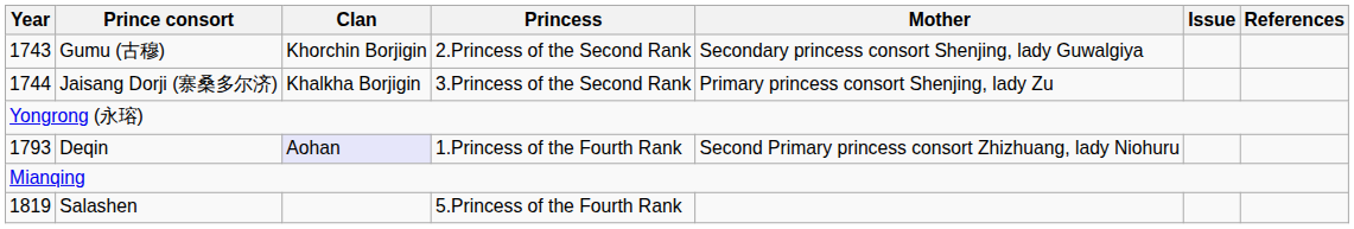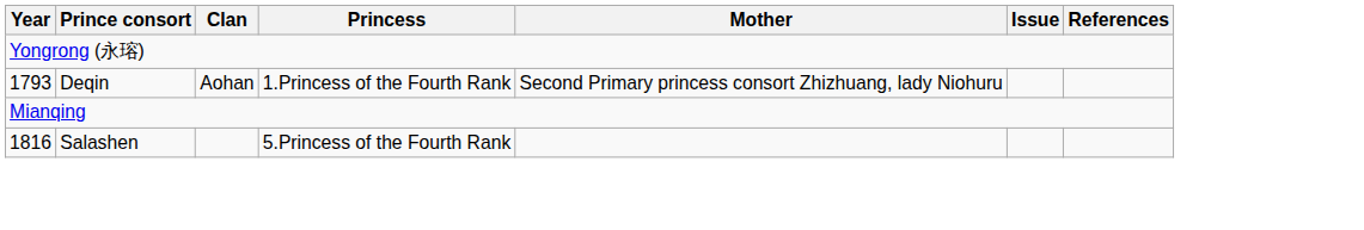 <table class="wikitable">
 <tr>
 <th>Year</th>
 <th>Prince consort</th>
 <th>Clan</th>
 <th>Princess</th>
 <th>Mother</th>
 <th>Issue</th>
 <th>References</th>
 </tr>
 <tr>
-<td>1743</td>
-<td>Gumu (古穆)</td>
-<td>Khorchin Borjigin</td>
-<td>2.Princess of the Second Rank</td>
-<td>Secondary princess consort Shenjing, lady Guwalgiya</td>
-<td></td>
-<td></td>
-</tr>
-<tr>
-<td>1744</td>
-<td>Jaisang Dorji (寨桑多尔济)</td>
-<td>Khalkha Borjigin</td>
-<td>3.Princess of the Second Rank</td>
-<td>Primary princess consort Shenjing, lady Zu</td>
-<td></td>
-<td></td>
-</tr>
-<tr>
 <td colspan="7"><a href='#'>Yongrong</a> (永瑢)</td>
 </tr>
 <tr>
 <td>1793</td>
 <td>Deqin</td>
-<td style="background: lavender;">Aohan</td>
+<td>Aohan</td>
 <td>1.Princess of the Fourth Rank</td>
 <td>Second Primary princess consort Zhizhuang, lady Niohuru</td>
 <td></td>
 <td></td>
 </tr>
 <tr>
 <td colspan="7"><a href='#'>Mianqing</a></td>
 </tr>
 <tr>
-<td>1819</td>
+<td>1816</td>
 <td>Salashen</td>
 <td></td>
 <td>5.Princess of the Fourth Rank</td>
 <td></td>
 <td></td>
 <td></td>
 </tr>
 </table>
